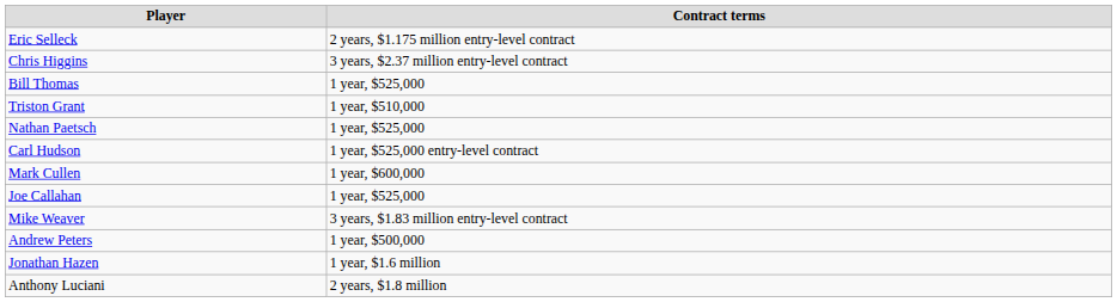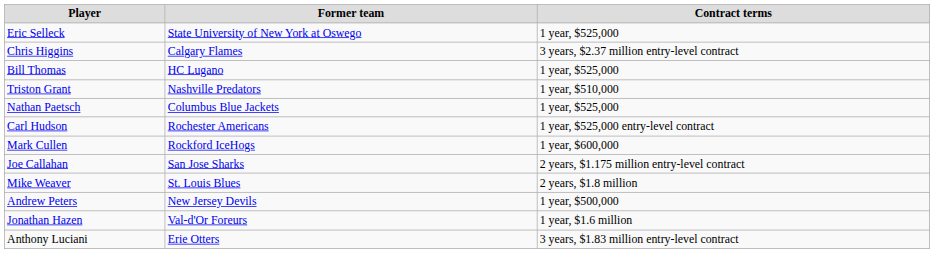 <table class="wikitable" width=99%>
 <tr align="center" bgcolor="#dddddd">
 <td><strong>Player</strong></td>
+<td><strong>Former team</strong></td>
 <td><strong>Contract terms</strong></td>
 </tr>
 <tr>
 <td><a href='#'>Eric Selleck</a></td>
-<td>2 years, $1.175 million entry-level contract</td>
+<td><a href='#'>State University of New York at Oswego</a></td>
+<td>1 year, $525,000</td>
 </tr>
 <tr>
 <td><a href='#'>Chris Higgins</a></td>
+<td><a href='#'>Calgary Flames</a></td>
 <td>3 years, $2.37 million entry-level contract</td>
 </tr>
 <tr>
 <td><a href='#'>Bill Thomas</a></td>
+<td><a href='#'>HC Lugano</a></td>
 <td>1 year, $525,000</td>
 </tr>
 <tr>
 <td><a href='#'>Triston Grant</a></td>
+<td><a href='#'>Nashville Predators</a></td>
 <td>1 year, $510,000</td>
 </tr>
 <tr>
 <td><a href='#'>Nathan Paetsch</a></td>
+<td><a href='#'>Columbus Blue Jackets</a></td>
 <td>1 year, $525,000</td>
 </tr>
 <tr>
 <td><a href='#'>Carl Hudson</a></td>
+<td><a href='#'>Rochester Americans</a></td>
 <td>1 year, $525,000 entry-level contract</td>
 </tr>
 <tr>
 <td><a href='#'>Mark Cullen</a></td>
+<td><a href='#'>Rockford IceHogs</a></td>
 <td>1 year, $600,000</td>
 </tr>
 <tr>
 <td><a href='#'>Joe Callahan</a></td>
-<td>1 year, $525,000</td>
+<td><a href='#'>San Jose Sharks</a></td>
+<td>2 years, $1.175 million entry-level contract</td>
 </tr>
 <tr>
 <td><a href='#'>Mike Weaver</a></td>
-<td>3 years, $1.83 million entry-level contract</td>
+<td><a href='#'>St. Louis Blues</a></td>
+<td>2 years, $1.8 million</td>
 </tr>
 <tr>
 <td><a href='#'>Andrew Peters</a></td>
+<td><a href='#'>New Jersey Devils</a></td>
 <td>1 year, $500,000</td>
 </tr>
 <tr>
 <td><a href='#'>Jonathan Hazen</a></td>
+<td><a href='#'>Val-d'Or Foreurs</a></td>
 <td>1 year, $1.6 million</td>
 </tr>
 <tr>
 <td>Anthony Luciani</td>
-<td>2 years, $1.8 million</td>
+<td><a href='#'>Erie Otters</a></td>
+<td>3 years, $1.83 million entry-level contract</td>
 </tr>
 </table>
